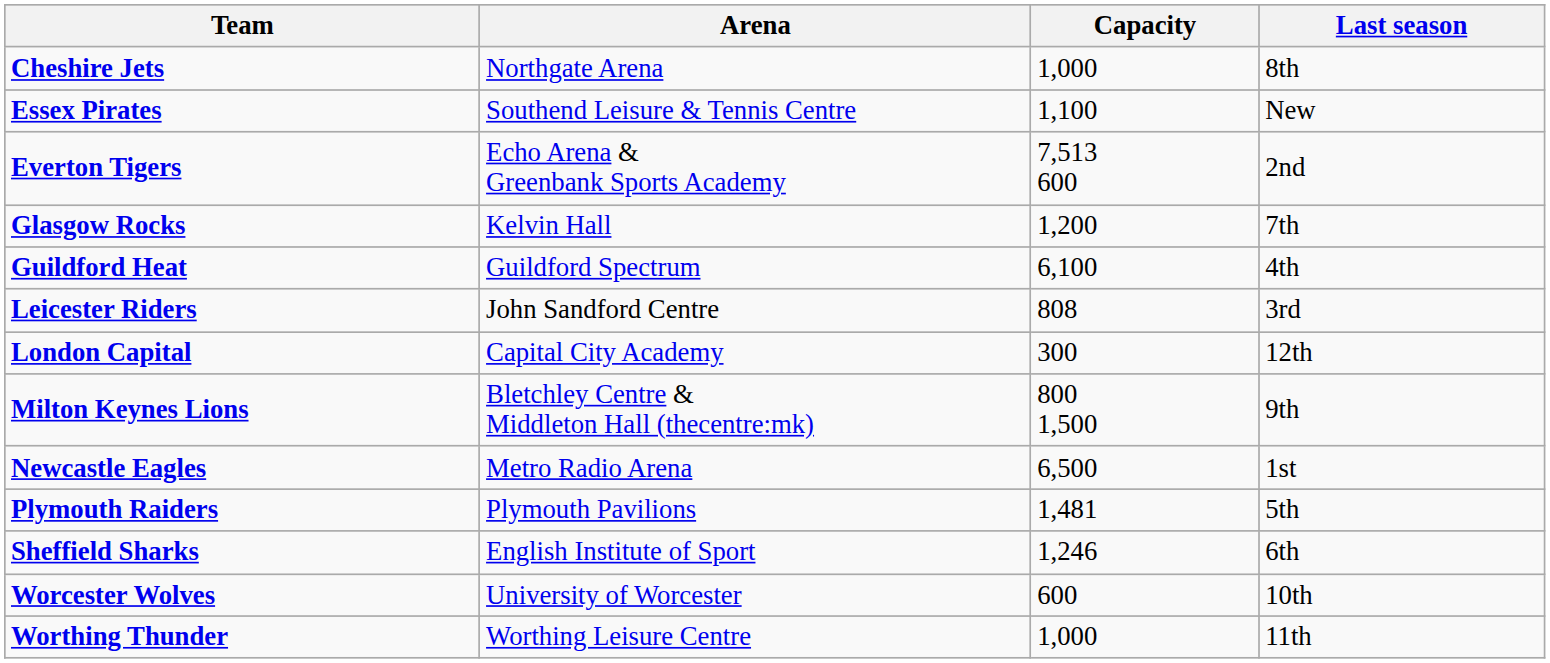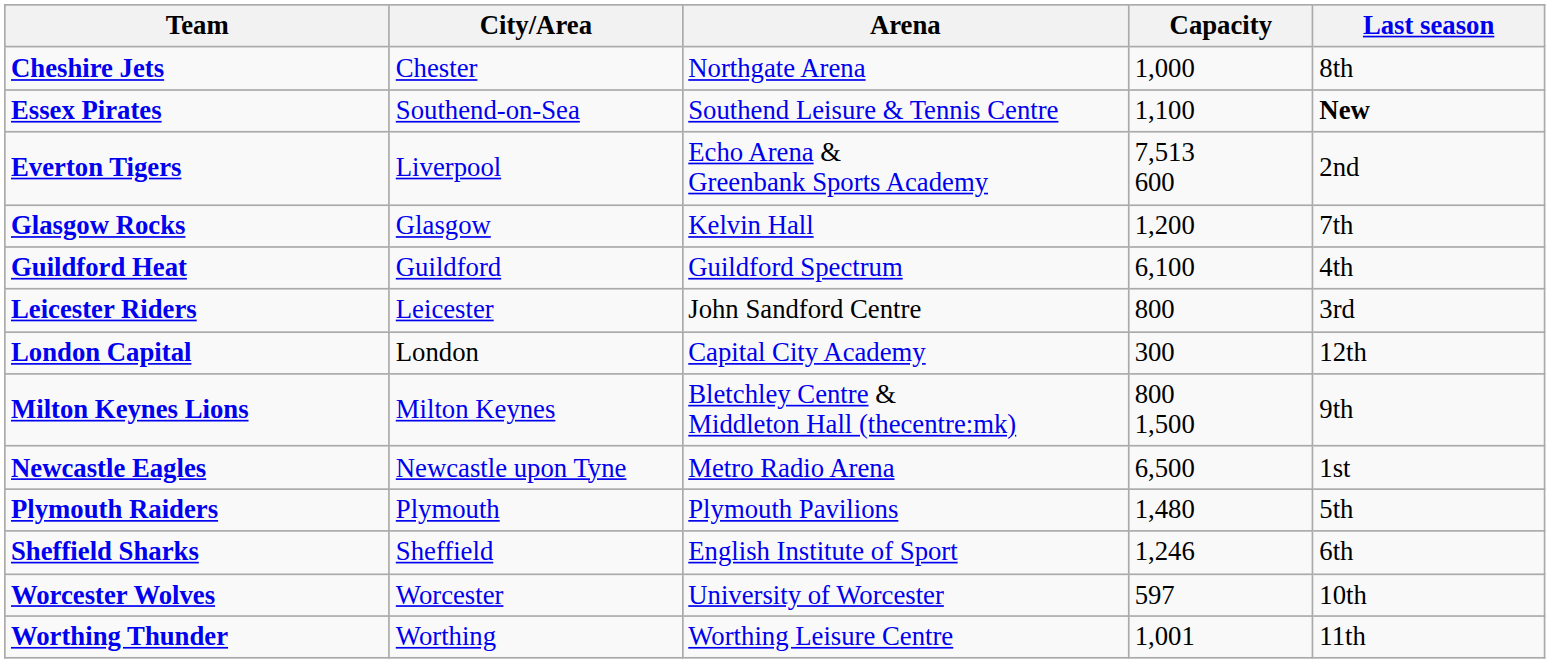 <table class="wikitable sortable" style="width: 73%">
 <tr>
 <th width=25%>Team</th>
+<th width=19%>City/Area</th>
 <th width=29%>Arena</th>
 <th width=12%>Capacity</th>
 <th width=15%><a href='#'>Last season</a></th>
 </tr>
 <tr>
 <td><strong><a href='#'>Cheshire Jets</a></strong></td>
+<td><a href='#'>Chester</a></td>
 <td><a href='#'>Northgate Arena</a></td>
 <td>1,000</td>
 <td>8th</td>
 </tr>
 <tr>
 <td><strong><a href='#'>Essex Pirates</a></strong></td>
+<td><a href='#'>Southend-on-Sea</a></td>
 <td><a href='#'>Southend Leisure & Tennis Centre</a></td>
 <td>1,100</td>
-<td>New</td>
+<td><strong>New</strong></td>
 </tr>
 <tr>
 <td><strong><a href='#'>Everton Tigers</a></strong></td>
+<td><a href='#'>Liverpool</a></td>
 <td><a href='#'>Echo Arena</a> & <br> <a href='#'>Greenbank Sports Academy</a></td>
 <td>7,513 <br> 600</td>
 <td>2nd</td>
 </tr>
 <tr>
 <td><strong><a href='#'>Glasgow Rocks</a></strong></td>
+<td><a href='#'>Glasgow</a></td>
 <td><a href='#'>Kelvin Hall</a></td>
 <td>1,200</td>
 <td>7th</td>
 </tr>
 <tr>
 <td><strong><a href='#'>Guildford Heat</a></strong></td>
+<td><a href='#'>Guildford</a></td>
 <td><a href='#'>Guildford Spectrum</a></td>
 <td>6,100</td>
 <td>4th</td>
 </tr>
 <tr>
 <td><strong><a href='#'>Leicester Riders</a></strong></td>
+<td><a href='#'>Leicester</a></td>
 <td>John Sandford Centre</td>
-<td>808</td>
+<td>800</td>
 <td>3rd</td>
 </tr>
 <tr>
 <td><strong><a href='#'>London Capital</a></strong></td>
+<td>London</td>
 <td><a href='#'>Capital City Academy</a></td>
 <td>300</td>
 <td>12th</td>
 </tr>
 <tr>
 <td><strong><a href='#'>Milton Keynes Lions</a></strong></td>
+<td><a href='#'>Milton Keynes</a></td>
 <td><a href='#'>Bletchley Centre</a> & <br> <a href='#'>Middleton Hall (thecentre:mk)</a></td>
 <td>800 <br> 1,500</td>
 <td>9th</td>
 </tr>
 <tr>
 <td><strong><a href='#'>Newcastle Eagles</a></strong></td>
+<td><a href='#'>Newcastle upon Tyne</a></td>
 <td><a href='#'>Metro Radio Arena</a></td>
 <td>6,500</td>
 <td>1st</td>
 </tr>
 <tr>
 <td><strong><a href='#'>Plymouth Raiders</a></strong></td>
+<td><a href='#'>Plymouth</a></td>
 <td><a href='#'>Plymouth Pavilions</a></td>
-<td>1,481</td>
+<td>1,480</td>
 <td>5th</td>
 </tr>
 <tr>
 <td><strong><a href='#'>Sheffield Sharks</a></strong></td>
+<td><a href='#'>Sheffield</a></td>
 <td><a href='#'>English Institute of Sport</a></td>
 <td>1,246</td>
 <td>6th</td>
 </tr>
 <tr>
 <td><strong><a href='#'>Worcester Wolves</a></strong></td>
+<td><a href='#'>Worcester</a></td>
 <td><a href='#'>University of Worcester</a></td>
-<td>600</td>
+<td>597</td>
 <td>10th</td>
 </tr>
 <tr>
 <td><strong><a href='#'>Worthing Thunder</a></strong></td>
+<td><a href='#'>Worthing</a></td>
 <td><a href='#'>Worthing Leisure Centre</a></td>
-<td>1,000</td>
+<td>1,001</td>
 <td>11th</td>
 </tr>
 </table>
